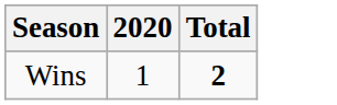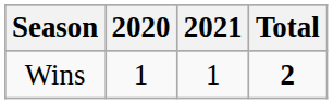 <table class=wikitable>
 <tr>
 <th>Season</th>
 <th>2020</th>
+<th>2021</th>
 <th><strong>Total</strong></th>
 </tr>
 <tr align=center>
 <td>Wins</td>
 <td>1</td>
+<td>1</td>
 <td><strong>2</strong></td>
 </tr>
 </table>
